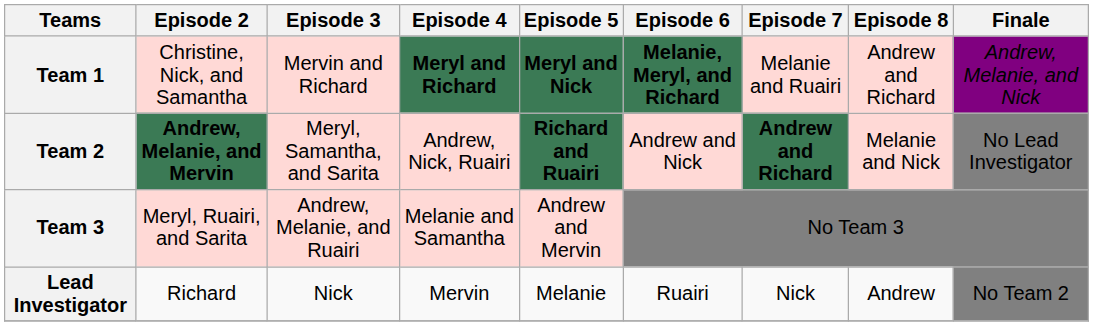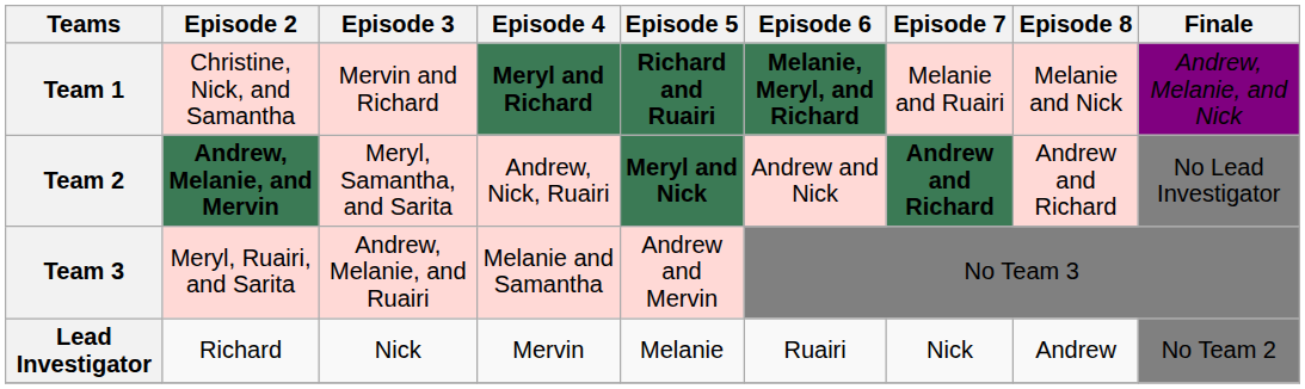 <table class="wikitable" border="1">
 <tr>
 <th>Teams</th>
 <th>Episode 2</th>
 <th>Episode 3</th>
 <th>Episode 4</th>
 <th>Episode 5</th>
 <th>Episode 6</th>
 <th>Episode 7</th>
 <th>Episode 8</th>
 <th>Finale</th>
 </tr>
 <tr>
 <th>Team 1</th>
 <td align="center" bgcolor="#ffd9d6">Christine, Nick, and Samantha </td>
 <td align="center" bgcolor="#ffd9d6">Mervin and Richard</td>
 <td bgcolor="#3b7a55" align="center"><span><strong>Meryl and Richard</strong> </span></td>
-<td bgcolor="#3b7a55" align="center"><span><strong>Meryl and Nick</strong> </span></td>
+<td bgcolor="#3b7a55" align="center"><span><strong>Richard and Ruairi</strong> </span></td>
 <td bgcolor="#3b7a55" align="center"><span><strong>Melanie, Meryl, and Richard</strong> </span></td>
 <td align="center" bgcolor="#ffd9d6">Melanie and Ruairi </td>
-<td align="center" bgcolor="#ffd9d6">Andrew and Richard </td>
+<td align="center" bgcolor="#ffd9d6">Melanie and Nick </td>
 <td bgcolor="#800080" align="center"><span><em>Andrew, Melanie, and Nick</em> </span></td>
 </tr>
 <tr>
 <th>Team 2</th>
 <td bgcolor="#3b7a55" align="center"><span><strong>Andrew, Melanie, and Mervin</strong> </span></td>
 <td align="center" bgcolor="#ffd9d6">Meryl, Samantha, and Sarita </td>
 <td align="center" bgcolor="#ffd9d6">Andrew, Nick, Ruairi </td>
-<td bgcolor="#3b7a55" align="center"><span><strong>Richard and Ruairi</strong> </span></td>
+<td bgcolor="#3b7a55" align="center"><span><strong>Meryl and Nick</strong> </span></td>
 <td align="center" bgcolor="#ffd9d6">Andrew and Nick </td>
 <td bgcolor="#3b7a55" align="center"><span><strong>Andrew and Richard</strong> </span></td>
-<td align="center" bgcolor="#ffd9d6">Melanie and Nick </td>
+<td align="center" bgcolor="#ffd9d6">Andrew and Richard </td>
 <td align="center" bgcolor="gray"><span>No Lead Investigator</span></td>
 </tr>
 <tr>
 <th>Team 3</th>
 <td align="center" bgcolor="#ffd9d6">Meryl, Ruairi, and Sarita </td>
 <td align="center" bgcolor="#ffd9d6">Andrew, Melanie, and Ruairi </td>
 <td align="center" bgcolor="#ffd9d6">Melanie and Samantha </td>
 <td align="center" bgcolor="#ffd9d6">Andrew and Mervin </td>
 <td colspan="4" align="center" bgcolor="gray"><span>No Team 3</span></td>
 </tr>
 <tr>
 <th>Lead Investigator</th>
 <td align="center">Richard</td>
 <td align="center">Nick</td>
 <td align="center">Mervin</td>
 <td align="center">Melanie</td>
 <td align="center">Ruairi</td>
 <td align="center">Nick</td>
 <td align="center">Andrew</td>
 <td align="center" bgcolor="gray"><span>No Team 2</span></td>
 </tr>
 <tr>
 </tr>
 </table>
